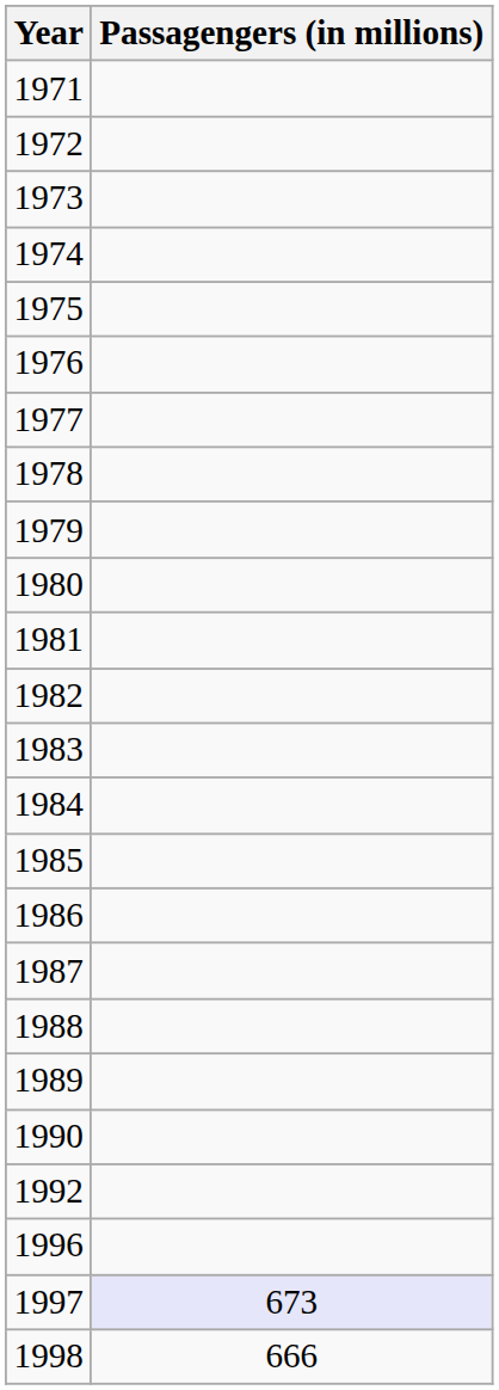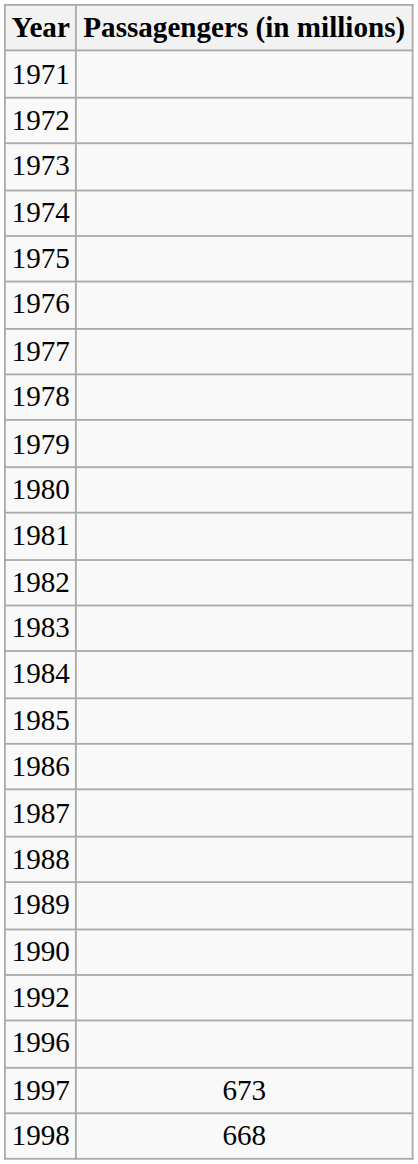 <table class="wikitable">
 <tr>
 <th align="center">Year</th>
 <th align="center">Passagengers (in millions)</th>
 </tr>
 <tr>
 <td align="center">1971</td>
 <td align="center"></td>
 </tr>
 <tr>
 <td align="center">1972</td>
 <td align="center"></td>
 </tr>
 <tr>
 <td align="center">1973</td>
 <td align="center"></td>
 </tr>
 <tr>
 <td align="center">1974</td>
 <td align="center"></td>
 </tr>
 <tr>
 <td align="center">1975</td>
 <td align="center"></td>
 </tr>
 <tr>
 <td align="center">1976</td>
 <td align="center"></td>
 </tr>
 <tr>
 <td align="center">1977</td>
 <td align="center"></td>
 </tr>
 <tr>
 <td align="center">1978</td>
 <td align="center"></td>
 </tr>
 <tr>
 <td align="center">1979</td>
 <td align="center"></td>
 </tr>
 <tr>
 <td align="center">1980</td>
 <td align="center"></td>
 </tr>
 <tr>
 <td align="center">1981</td>
 <td align="center"></td>
 </tr>
 <tr>
 <td align="center">1982</td>
 <td align="center"></td>
 </tr>
 <tr>
 <td align="center">1983</td>
 <td align="center"></td>
 </tr>
 <tr>
 <td align="center">1984</td>
 <td align="center"></td>
 </tr>
 <tr>
 <td align="center">1985</td>
 <td align="center"></td>
 </tr>
 <tr>
 <td align="center">1986</td>
 <td align="center"></td>
 </tr>
 <tr>
 <td align="center">1987</td>
 <td align="center"></td>
 </tr>
 <tr>
 <td align="center">1988</td>
 <td align="center"></td>
 </tr>
 <tr>
 <td align="center">1989</td>
 <td align="center"></td>
 </tr>
 <tr>
 <td align="center">1990</td>
 <td align="center"></td>
 </tr>
 <tr>
 <td align="center">1992</td>
 <td align="center"></td>
 </tr>
 <tr>
 <td align="center">1996</td>
 <td align="center"></td>
 </tr>
 <tr>
 <td align="center">1997</td>
-<td align="center" style="background: lavender;">673</td>
+<td align="center">673</td>
 </tr>
 <tr>
 <td align="center">1998</td>
-<td align="center">666</td>
+<td align="center">668</td>
 </tr>
 </table>
